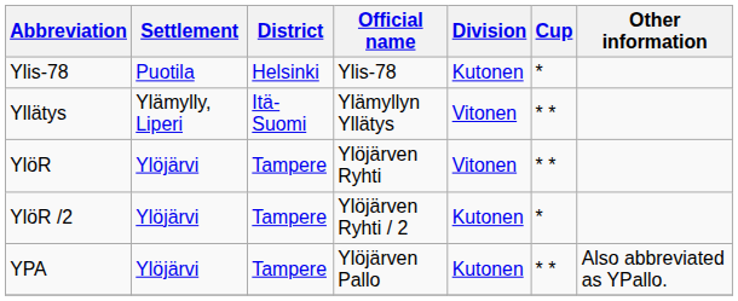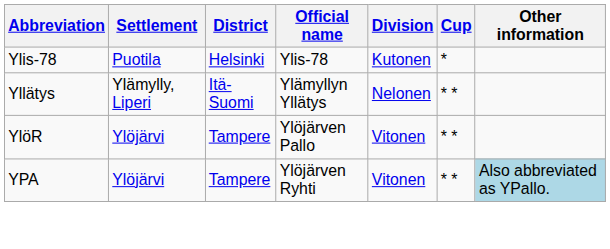 <table class="wikitable" style="text-align:left">
 <tr>
 <th style= width="120px"><a href='#'>Abbreviation</a></th>
 <th style= width="110px"><a href='#'>Settlement</a></th>
 <th style= width="80px"><a href='#'>District</a></th>
 <th style= width="200px"><a href='#'>Official name</a></th>
 <th style= width="80px"><a href='#'>Division</a></th>
 <th style= width="40px"><a href='#'>Cup</a></th>
 <th style= width="220px">Other information</th>
 </tr>
 <tr>
 <td>Ylis-78</td>
 <td><a href='#'>Puotila</a></td>
 <td><a href='#'>Helsinki</a></td>
 <td>Ylis-78</td>
 <td><a href='#'>Kutonen</a></td>
 <td>*</td>
 <td></td>
 </tr>
 <tr>
 <td>Yllätys</td>
 <td>Ylämylly, <a href='#'>Liperi</a></td>
 <td><a href='#'>Itä-Suomi</a></td>
 <td>Ylämyllyn Yllätys</td>
-<td><a href='#'>Vitonen</a></td>
+<td><a href='#'>Nelonen</a></td>
 <td>* *</td>
 <td></td>
 </tr>
 <tr>
 <td>YlöR</td>
 <td><a href='#'>Ylöjärvi</a></td>
 <td><a href='#'>Tampere</a></td>
-<td>Ylöjärven Ryhti</td>
+<td>Ylöjärven Pallo</td>
 <td><a href='#'>Vitonen</a></td>
 <td>* *</td>
-<td></td>
-</tr>
-<tr>
-<td>YlöR /2</td>
-<td><a href='#'>Ylöjärvi</a></td>
-<td><a href='#'>Tampere</a></td>
-<td>Ylöjärven Ryhti / 2</td>
-<td><a href='#'>Kutonen</a></td>
-<td>*</td>
 <td></td>
 </tr>
 <tr>
 <td>YPA</td>
 <td><a href='#'>Ylöjärvi</a></td>
 <td><a href='#'>Tampere</a></td>
-<td>Ylöjärven Pallo</td>
-<td><a href='#'>Kutonen</a></td>
+<td>Ylöjärven Ryhti</td>
+<td><a href='#'>Vitonen</a></td>
 <td>* *</td>
-<td>Also abbreviated as YPallo.</td>
+<td style="background: lightblue;">Also abbreviated as YPallo.</td>
 </tr>
 <tr>
 </tr>
 </table>
